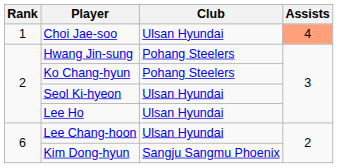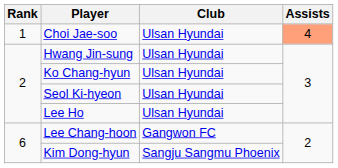 <table class="wikitable">
 <tr>
 <th>Rank</th>
 <th>Player</th>
 <th>Club</th>
 <th>Assists</th>
 </tr>
 <tr>
 <td align=center rowspan=1>1</td>
 <td> <a href='#'>Choi Jae-soo</a></td>
 <td><a href='#'>Ulsan Hyundai</a></td>
 <td align=center rowspan=1 style="background: lightsalmon;">4</td>
 </tr>
 <tr>
 <td align=center rowspan=4>2</td>
 <td> <a href='#'>Hwang Jin-sung</a></td>
-<td><a href='#'>Pohang Steelers</a></td>
+<td><a href='#'>Ulsan Hyundai</a></td>
 <td align=center rowspan=4>3</td>
 </tr>
 <tr>
 <td> <a href='#'>Ko Chang-hyun</a></td>
-<td><a href='#'>Pohang Steelers</a></td>
+<td><a href='#'>Ulsan Hyundai</a></td>
 </tr>
 <tr>
 <td> <a href='#'>Seol Ki-hyeon</a></td>
 <td><a href='#'>Ulsan Hyundai</a></td>
 </tr>
 <tr>
 <td> <a href='#'>Lee Ho</a></td>
 <td><a href='#'>Ulsan Hyundai</a></td>
 </tr>
 <tr>
 <td align=center rowspan=2>6</td>
 <td> <a href='#'>Lee Chang-hoon</a></td>
-<td><a href='#'>Ulsan Hyundai</a></td>
+<td><a href='#'>Gangwon FC</a></td>
 <td align=center rowspan=2>2</td>
 </tr>
 <tr>
 <td> <a href='#'>Kim Dong-hyun</a></td>
 <td><a href='#'>Sangju Sangmu Phoenix</a></td>
 </tr>
 </table>
